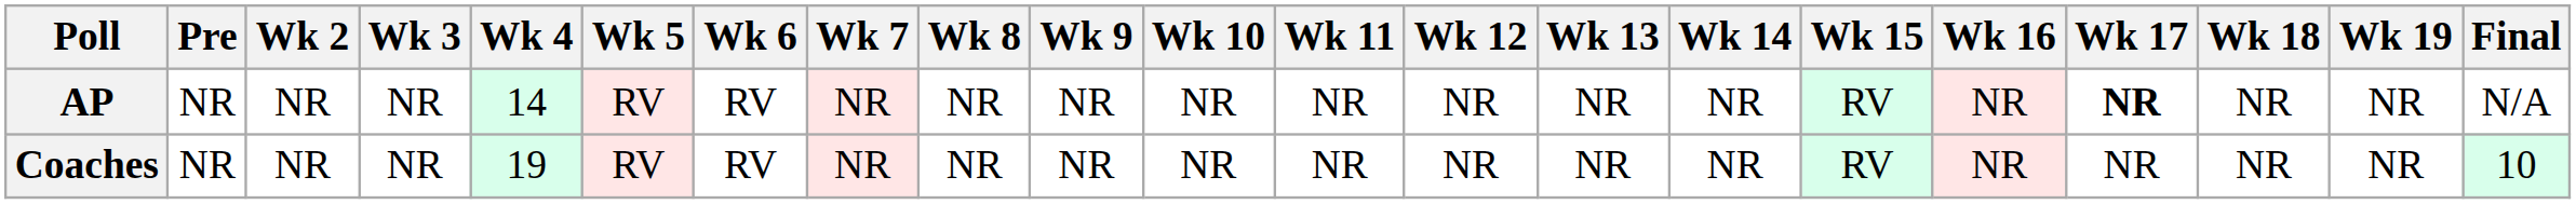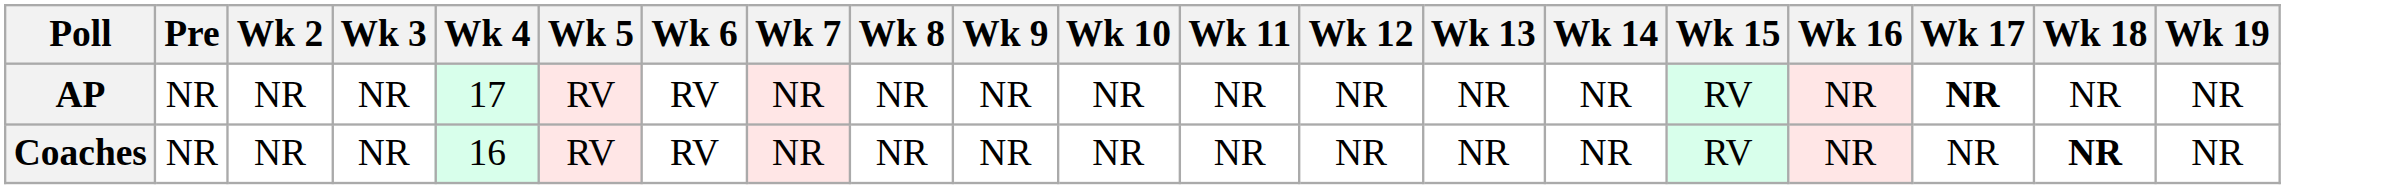 <table class="wikitable" style="white-space:nowrap;text-align:center;">
 <tr>
 <th>Poll</th>
 <th>Pre</th>
 <th>Wk 2</th>
 <th>Wk 3</th>
 <th>Wk 4</th>
 <th>Wk 5</th>
 <th>Wk 6</th>
 <th>Wk 7</th>
 <th>Wk 8</th>
 <th>Wk 9</th>
 <th>Wk 10</th>
 <th>Wk 11</th>
 <th>Wk 12</th>
 <th>Wk 13</th>
 <th>Wk 14</th>
 <th>Wk 15</th>
 <th>Wk 16</th>
 <th>Wk 17</th>
 <th>Wk 18</th>
 <th>Wk 19</th>
-<th>Final</th>
 </tr>
 <tr>
 <th>AP</th>
 <td style="background:#FFF;">NR</td>
 <td style="background:#FFF;">NR</td>
 <td style="background:#FFF;">NR</td>
-<td style="background:#D8FFEB;">14</td>
+<td style="background:#D8FFEB;">17</td>
 <td style="background:#FFE6E6;">RV</td>
 <td style="background:#FFF;">RV</td>
 <td style="background:#FFE6E6;">NR</td>
 <td style="background:#FFF;">NR</td>
 <td style="background:#FFF;">NR</td>
 <td style="background:#FFF;">NR</td>
 <td style="background:#FFF;">NR</td>
 <td style="background:#FFF;">NR</td>
 <td style="background:#FFF;">NR</td>
 <td style="background:#FFF;">NR</td>
 <td style="background:#D8FFEB;">RV</td>
 <td style="background:#FFE6E6;">NR</td>
 <td style="background:#FFF;"><strong>NR</strong></td>
 <td style="background:#FFF;">NR</td>
 <td style="background:#FFF;">NR</td>
-<td style="background:#FFF;">N/A</td>
 </tr>
 <tr>
 <th>Coaches</th>
 <td style="background:#FFF;">NR</td>
 <td style="background:#FFF;">NR</td>
 <td style="background:#FFF;">NR</td>
-<td style="background:#D8FFEB;">19</td>
+<td style="background:#D8FFEB;">16</td>
 <td style="background:#FFE6E6;">RV</td>
 <td style="background:#FFF;">RV</td>
 <td style="background:#FFE6E6;">NR</td>
 <td style="background:#FFF;">NR</td>
 <td style="background:#FFF;">NR</td>
 <td style="background:#FFF;">NR</td>
 <td style="background:#FFF;">NR</td>
 <td style="background:#FFF;">NR</td>
 <td style="background:#FFF;">NR</td>
 <td style="background:#FFF;">NR</td>
 <td style="background:#D8FFEB;">RV</td>
 <td style="background:#FFE6E6;">NR</td>
 <td style="background:#FFF;">NR</td>
+<td style="background:#FFF;"><strong>NR</strong></td>
 <td style="background:#FFF;">NR</td>
-<td style="background:#FFF;">NR</td>
-<td style="background:#D8FFEB;">10</td>
 </tr>
 </table>
